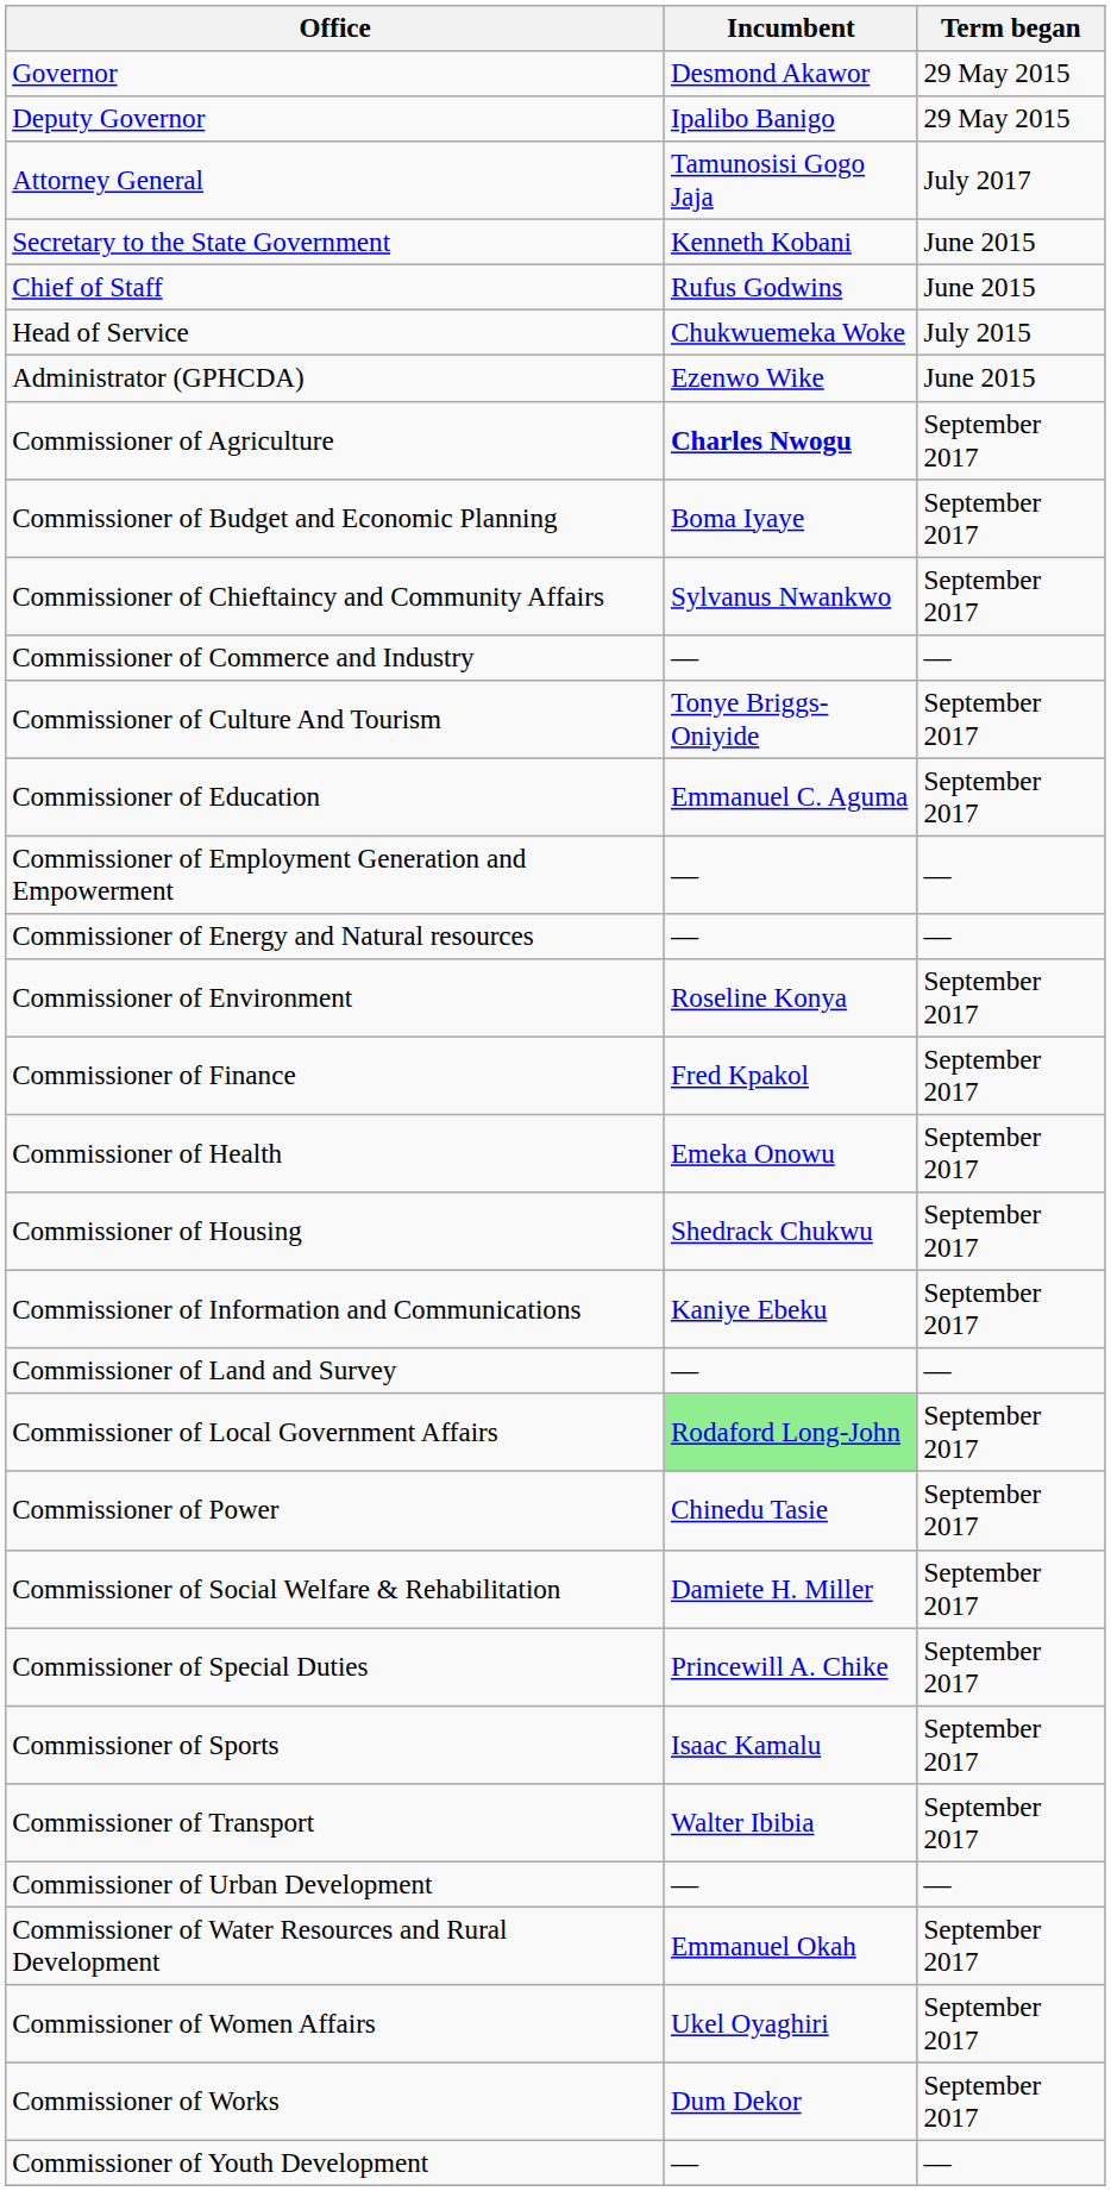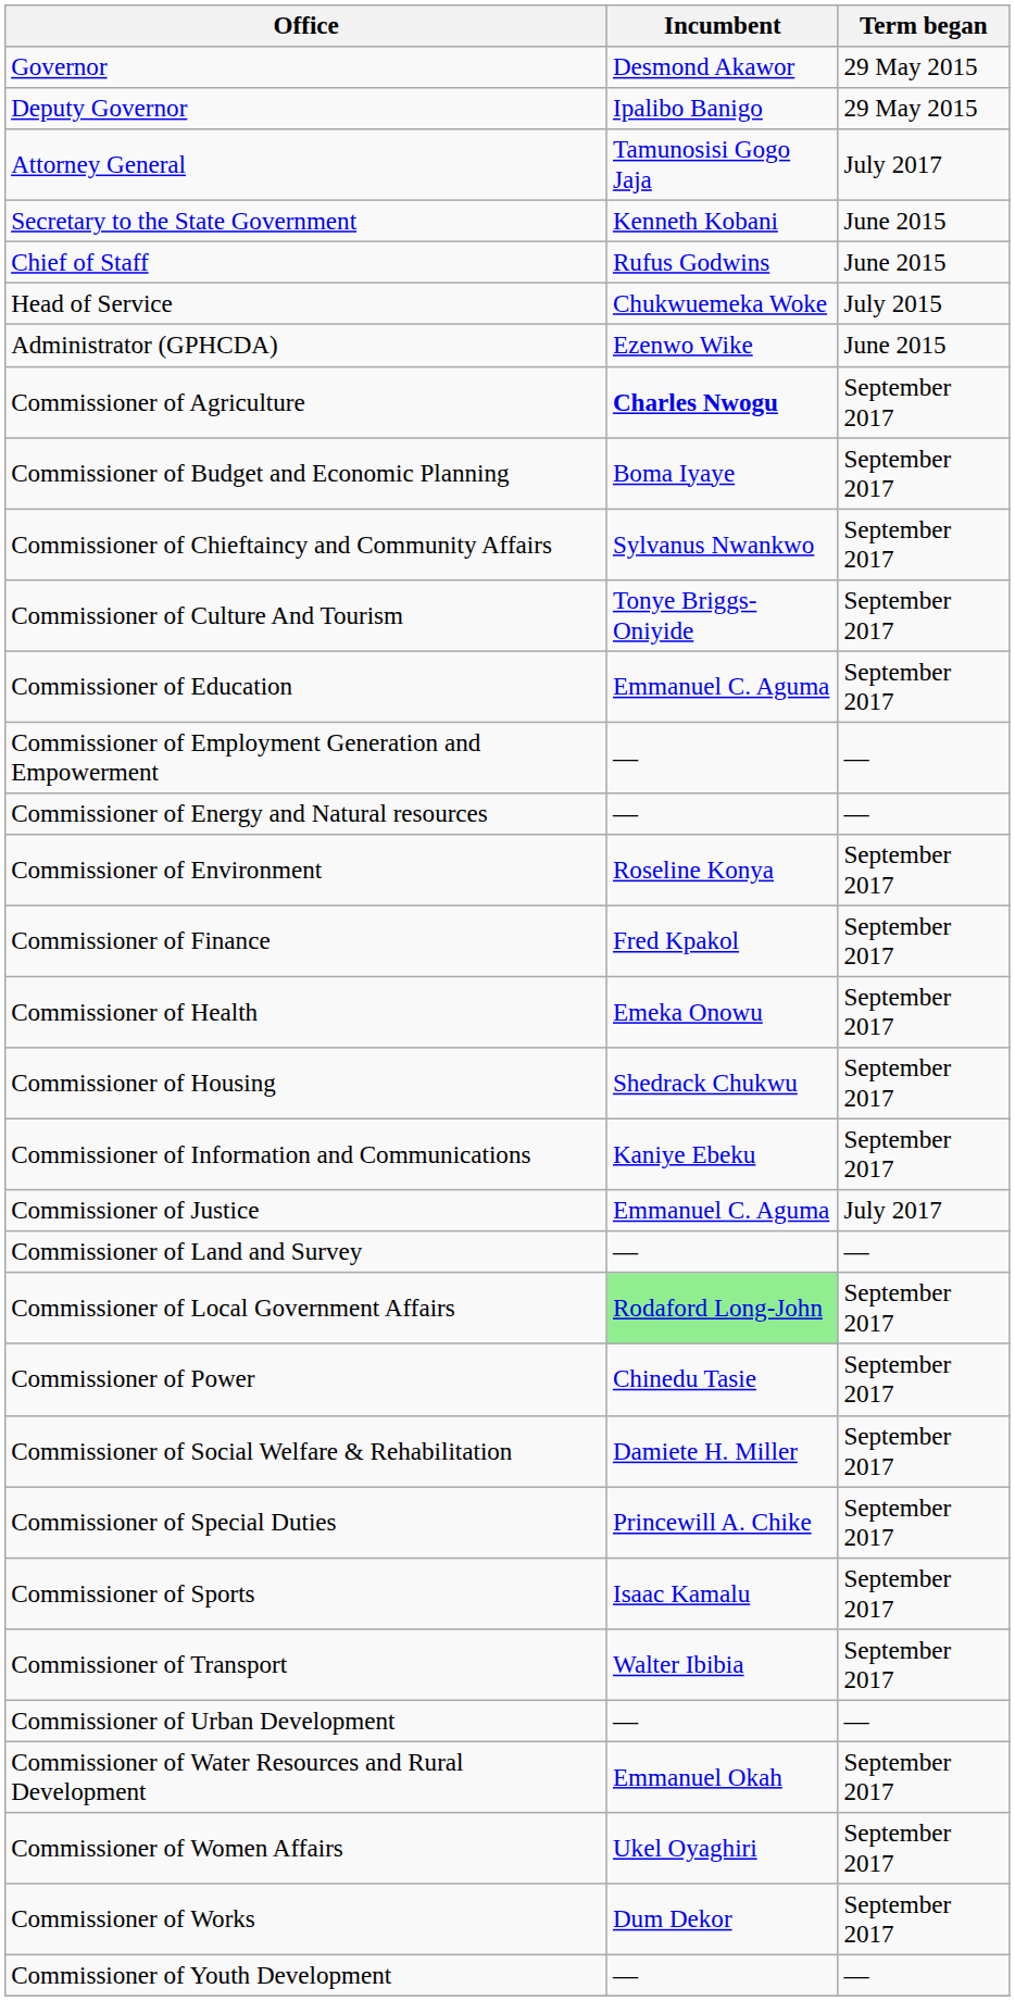 <table class="wikitable" style="font-size: 95%;">
 <tr>
 <th>Office</th>
 <th>Incumbent</th>
 <th>Term began</th>
 </tr>
 <tr>
 <td><a href='#'>Governor</a></td>
 <td><a href='#'>Desmond Akawor</a></td>
 <td>29 May 2015</td>
 </tr>
 <tr>
 <td><a href='#'>Deputy Governor</a></td>
 <td><a href='#'>Ipalibo Banigo</a></td>
 <td>29 May 2015</td>
 </tr>
 <tr>
 <td><a href='#'>Attorney General</a></td>
 <td><a href='#'>Tamunosisi Gogo Jaja</a></td>
 <td>July 2017</td>
 </tr>
 <tr>
 <td><a href='#'>Secretary to the State Government</a></td>
 <td><a href='#'>Kenneth Kobani</a></td>
 <td>June 2015</td>
 </tr>
 <tr>
 <td><a href='#'>Chief of Staff</a></td>
 <td><a href='#'>Rufus Godwins</a></td>
 <td>June 2015</td>
 </tr>
 <tr>
 <td>Head of Service</td>
 <td><a href='#'>Chukwuemeka Woke</a></td>
 <td>July 2015</td>
 </tr>
 <tr>
 <td>Administrator (GPHCDA)</td>
 <td><a href='#'>Ezenwo Wike</a></td>
 <td>June 2015</td>
 </tr>
 <tr>
 <td>Commissioner of Agriculture</td>
 <td><strong><a href='#'>Charles Nwogu</a></strong></td>
 <td>September 2017</td>
 </tr>
 <tr>
 <td>Commissioner of Budget and Economic Planning</td>
 <td><a href='#'>Boma Iyaye</a></td>
 <td>September 2017</td>
 </tr>
 <tr>
 <td>Commissioner of Chieftaincy and Community Affairs</td>
 <td><a href='#'>Sylvanus Nwankwo</a></td>
 <td>September 2017</td>
 </tr>
 <tr>
-<td>Commissioner of Commerce and Industry</td>
-<td>—</td>
-<td>—</td>
-</tr>
-<tr>
 <td>Commissioner of Culture And Tourism</td>
 <td><a href='#'>Tonye Briggs-Oniyide</a></td>
 <td>September 2017</td>
 </tr>
 <tr>
 <td>Commissioner of Education</td>
 <td><a href='#'>Emmanuel C. Aguma</a></td>
 <td>September 2017</td>
 </tr>
 <tr>
 <td>Commissioner of Employment Generation and Empowerment</td>
 <td>—</td>
 <td>—</td>
 </tr>
 <tr>
 <td>Commissioner of Energy and Natural resources</td>
 <td>—</td>
 <td>—</td>
 </tr>
 <tr>
 <td>Commissioner of Environment</td>
 <td><a href='#'>Roseline Konya</a></td>
 <td>September 2017</td>
 </tr>
 <tr>
 <td>Commissioner of Finance</td>
 <td><a href='#'>Fred Kpakol</a></td>
 <td>September 2017</td>
 </tr>
 <tr>
 <td>Commissioner of Health</td>
 <td><a href='#'>Emeka Onowu</a></td>
 <td>September 2017</td>
 </tr>
 <tr>
 <td>Commissioner of Housing</td>
 <td><a href='#'>Shedrack Chukwu</a></td>
 <td>September 2017</td>
 </tr>
 <tr>
 <td>Commissioner of Information and Communications</td>
 <td><a href='#'>Kaniye Ebeku</a></td>
 <td>September 2017</td>
+</tr>
+<tr>
+<td>Commissioner of Justice</td>
+<td><a href='#'>Emmanuel C. Aguma</a></td>
+<td>July 2017</td>
 </tr>
 <tr>
 <td>Commissioner of Land and Survey</td>
 <td>—</td>
 <td>—</td>
 </tr>
 <tr>
 <td>Commissioner of Local Government Affairs</td>
 <td style="background: lightgreen;"><a href='#'>Rodaford Long-John</a></td>
 <td>September 2017</td>
 </tr>
 <tr>
 <td>Commissioner of Power</td>
 <td><a href='#'>Chinedu Tasie</a></td>
 <td>September 2017</td>
 </tr>
 <tr>
 <td>Commissioner of Social Welfare & Rehabilitation</td>
 <td><a href='#'>Damiete H. Miller</a></td>
 <td>September 2017</td>
 </tr>
 <tr>
 <td>Commissioner of Special Duties</td>
 <td><a href='#'>Princewill A. Chike</a></td>
 <td>September 2017</td>
 </tr>
 <tr>
 <td>Commissioner of Sports</td>
 <td><a href='#'>Isaac Kamalu</a></td>
 <td>September 2017</td>
 </tr>
 <tr>
 <td>Commissioner of Transport</td>
 <td><a href='#'>Walter Ibibia</a></td>
 <td>September 2017</td>
 </tr>
 <tr>
 <td>Commissioner of Urban Development</td>
 <td>—</td>
 <td>—</td>
 </tr>
 <tr>
 <td>Commissioner of Water Resources and Rural Development</td>
 <td><a href='#'>Emmanuel Okah</a></td>
 <td>September 2017</td>
 </tr>
 <tr>
 <td>Commissioner of Women Affairs</td>
 <td><a href='#'>Ukel Oyaghiri</a></td>
 <td>September 2017</td>
 </tr>
 <tr>
 <td>Commissioner of Works</td>
 <td><a href='#'>Dum Dekor</a></td>
 <td>September 2017</td>
 </tr>
 <tr>
 <td>Commissioner of Youth Development</td>
 <td>—</td>
 <td>—</td>
 </tr>
 <tr>
 </tr>
 </table>
